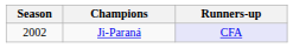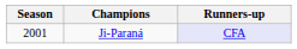 <table class="wikitable" style="text-align:center; margin-left:1em;">
 <tr>
 <th style="width:70px">Season</th>
 <th style="width:145px">Champions</th>
 <th style="width:145px">Runners-up</th>
 </tr>
 <tr>
-<td>2002</td>
+<td>2001</td>
 <td><a href='#'>Ji-Paraná</a></td>
 <td style="background: lavender;"><a href='#'>CFA</a></td>
 </tr>
 </table>
